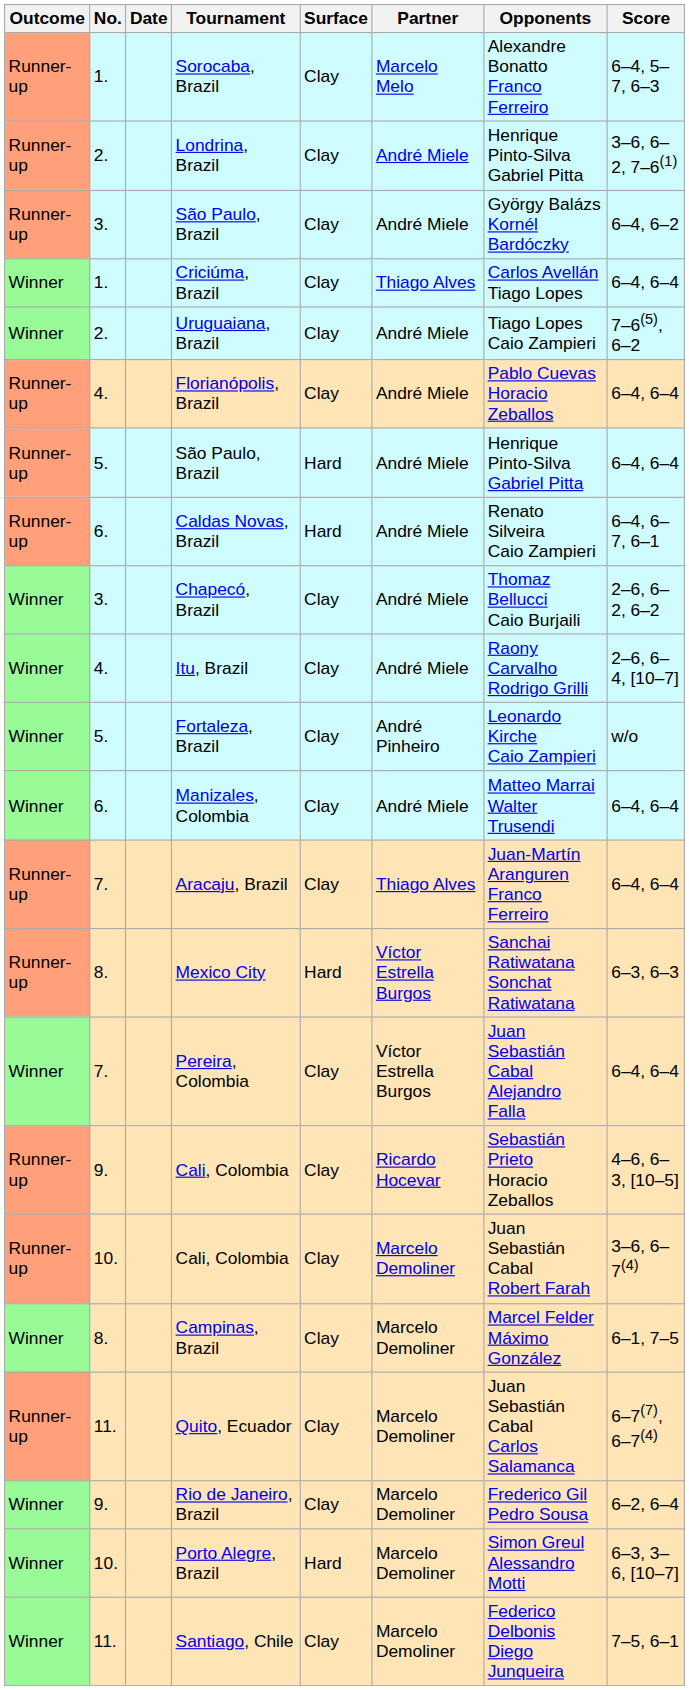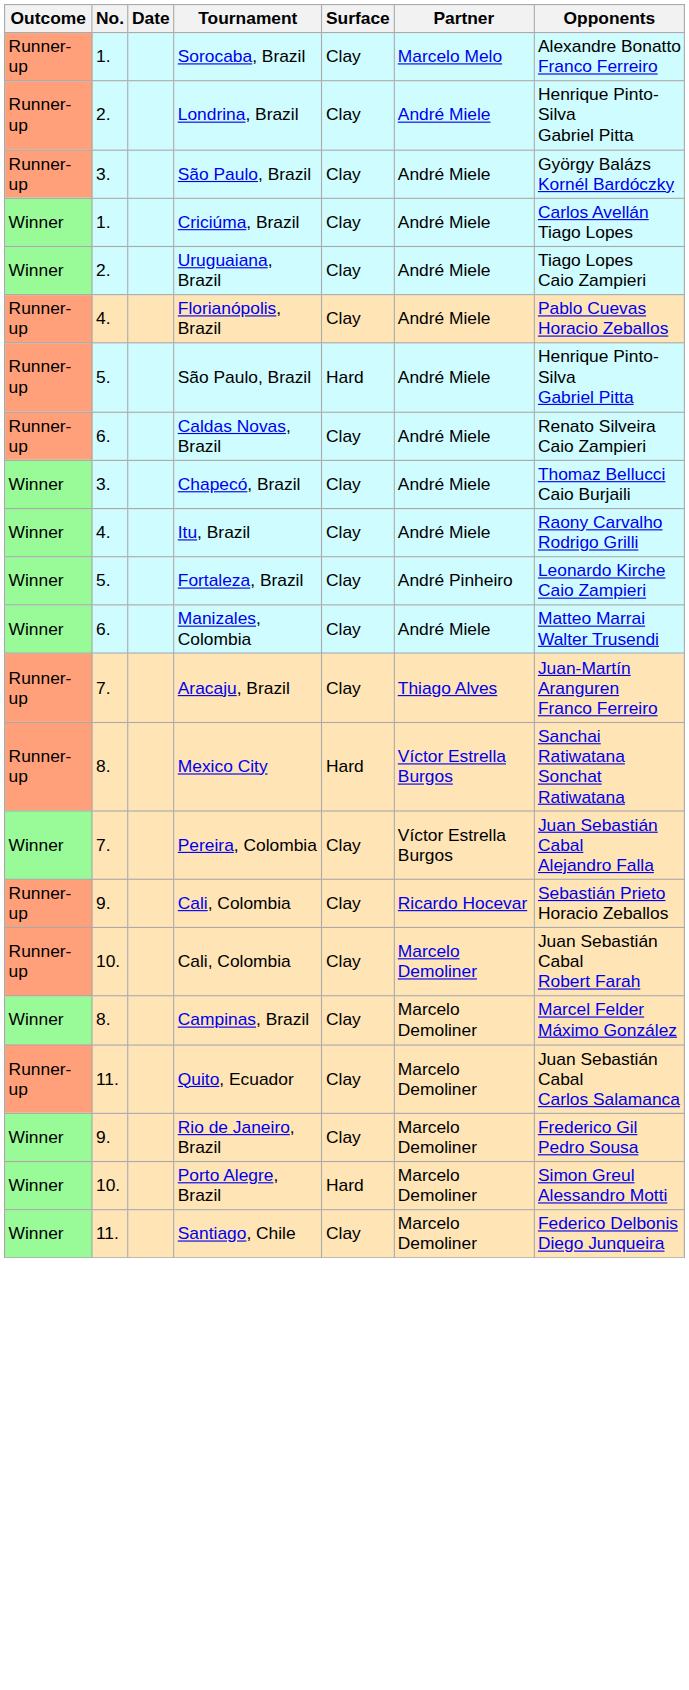 <table class="sortable wikitable" style=font-size:97%>
 <tr>
 <th>Outcome</th>
 <th>No.</th>
 <th>Date</th>
 <th>Tournament</th>
 <th>Surface</th>
 <th>Partner</th>
 <th>Opponents</th>
-<th>Score</th>
 </tr>
 <tr bgcolor=CFFCFF>
 <td bgcolor=FFA07A>Runner-up</td>
 <td>1.</td>
 <td></td>
 <td><a href='#'>Sorocaba</a>, Brazil</td>
 <td>Clay</td>
 <td> <a href='#'>Marcelo Melo</a></td>
 <td> Alexandre Bonatto<br> <a href='#'>Franco Ferreiro</a></td>
-<td>6–4, 5–7, 6–3</td>
 </tr>
 <tr bgcolor=CFFCFF>
 <td bgcolor=FFA07A>Runner-up</td>
 <td>2.</td>
 <td></td>
 <td><a href='#'>Londrina</a>, Brazil</td>
 <td>Clay</td>
 <td> <a href='#'>André Miele</a></td>
 <td> Henrique Pinto-Silva<br> Gabriel Pitta</td>
-<td>3–6, 6–2, 7–6<sup>(1)</sup></td>
 </tr>
 <tr bgcolor=CFFCFF>
 <td bgcolor=FFA07A>Runner-up</td>
 <td>3.</td>
 <td></td>
 <td><a href='#'>São Paulo</a>, Brazil</td>
 <td>Clay</td>
 <td> André Miele</td>
 <td> György Balázs<br> <a href='#'>Kornél Bardóczky</a></td>
-<td>6–4, 6–2</td>
 </tr>
 <tr bgcolor=CFFCFF>
 <td bgcolor=98FB98>Winner</td>
 <td>1.</td>
 <td></td>
 <td><a href='#'>Criciúma</a>, Brazil</td>
 <td>Clay</td>
-<td> <a href='#'>Thiago Alves</a></td>
+<td> André Miele</td>
 <td> <a href='#'>Carlos Avellán</a><br> Tiago Lopes</td>
-<td>6–4, 6–4</td>
 </tr>
 <tr bgcolor=CFFCFF>
 <td bgcolor=98FB98>Winner</td>
 <td>2.</td>
 <td></td>
 <td><a href='#'>Uruguaiana</a>, Brazil</td>
 <td>Clay</td>
 <td> André Miele</td>
 <td> Tiago Lopes<br> Caio Zampieri</td>
-<td>7–6<sup>(5)</sup>, 6–2</td>
 </tr>
 <tr bgcolor=moccasin>
 <td bgcolor=FFA07A>Runner-up</td>
 <td>4.</td>
 <td></td>
 <td><a href='#'>Florianópolis</a>, Brazil</td>
 <td>Clay</td>
 <td> André Miele</td>
 <td> <a href='#'>Pablo Cuevas</a><br> <a href='#'>Horacio Zeballos</a></td>
-<td>6–4, 6–4</td>
 </tr>
 <tr bgcolor=CFFCFF>
 <td bgcolor=FFA07A>Runner-up</td>
 <td>5.</td>
 <td></td>
 <td>São Paulo, Brazil</td>
 <td>Hard</td>
 <td> André Miele</td>
 <td> Henrique Pinto-Silva<br> <a href='#'>Gabriel Pitta</a></td>
-<td>6–4, 6–4</td>
 </tr>
 <tr bgcolor=CFFCFF>
 <td bgcolor=FFA07A>Runner-up</td>
 <td>6.</td>
 <td></td>
 <td><a href='#'>Caldas Novas</a>, Brazil</td>
-<td>Hard</td>
+<td>Clay</td>
 <td> André Miele</td>
 <td> Renato Silveira<br> Caio Zampieri</td>
-<td>6–4, 6–7, 6–1</td>
 </tr>
 <tr bgcolor=CFFCFF>
 <td bgcolor=98FB98>Winner</td>
 <td>3.</td>
 <td></td>
 <td><a href='#'>Chapecó</a>, Brazil</td>
 <td>Clay</td>
 <td> André Miele</td>
 <td> <a href='#'>Thomaz Bellucci</a><br> Caio Burjaili</td>
-<td>2–6, 6–2, 6–2</td>
 </tr>
 <tr bgcolor=CFFCFF>
 <td bgcolor=98FB98>Winner</td>
 <td>4.</td>
 <td></td>
 <td><a href='#'>Itu</a>, Brazil</td>
 <td>Clay</td>
 <td> André Miele</td>
 <td> <a href='#'>Raony Carvalho</a><br> <a href='#'>Rodrigo Grilli</a></td>
-<td>2–6, 6–4, [10–7]</td>
 </tr>
 <tr bgcolor=CFFCFF>
 <td bgcolor=98FB98>Winner</td>
 <td>5.</td>
 <td></td>
 <td><a href='#'>Fortaleza</a>, Brazil</td>
 <td>Clay</td>
 <td> André Pinheiro</td>
 <td> <a href='#'>Leonardo Kirche</a><br> <a href='#'>Caio Zampieri</a></td>
-<td>w/o</td>
 </tr>
 <tr bgcolor=CFFCFF>
 <td bgcolor=98FB98>Winner</td>
 <td>6.</td>
 <td></td>
 <td><a href='#'>Manizales</a>, Colombia</td>
 <td>Clay</td>
 <td> André Miele</td>
 <td> <a href='#'>Matteo Marrai</a><br> <a href='#'>Walter Trusendi</a></td>
-<td>6–4, 6–4</td>
 </tr>
 <tr bgcolor=moccasin>
 <td bgcolor=FFA07A>Runner-up</td>
 <td>7.</td>
 <td></td>
 <td><a href='#'>Aracaju</a>, Brazil</td>
 <td>Clay</td>
 <td> <a href='#'>Thiago Alves</a></td>
 <td> <a href='#'>Juan-Martín Aranguren</a><br> <a href='#'>Franco Ferreiro</a></td>
-<td>6–4, 6–4</td>
 </tr>
 <tr bgcolor=moccasin>
 <td bgcolor=FFA07A>Runner-up</td>
 <td>8.</td>
 <td></td>
 <td><a href='#'>Mexico City</a></td>
 <td>Hard</td>
 <td> <a href='#'>Víctor Estrella Burgos</a></td>
 <td> <a href='#'>Sanchai Ratiwatana</a><br> <a href='#'>Sonchat Ratiwatana</a></td>
-<td>6–3, 6–3</td>
 </tr>
 <tr bgcolor=moccasin>
 <td bgcolor=98FB98>Winner</td>
 <td>7.</td>
 <td></td>
 <td><a href='#'>Pereira</a>, Colombia</td>
 <td>Clay</td>
 <td> Víctor Estrella Burgos</td>
 <td> <a href='#'>Juan Sebastián Cabal</a><br> <a href='#'>Alejandro Falla</a></td>
-<td>6–4, 6–4</td>
 </tr>
 <tr bgcolor=moccasin>
 <td bgcolor=FFA07A>Runner-up</td>
 <td>9.</td>
 <td></td>
 <td><a href='#'>Cali</a>, Colombia</td>
 <td>Clay</td>
 <td> <a href='#'>Ricardo Hocevar</a></td>
 <td> <a href='#'>Sebastián Prieto</a><br> Horacio Zeballos</td>
-<td>4–6, 6–3, [10–5]</td>
 </tr>
 <tr bgcolor=moccasin>
 <td bgcolor=FFA07A>Runner-up</td>
 <td>10.</td>
 <td></td>
 <td>Cali, Colombia</td>
 <td>Clay</td>
 <td> <a href='#'>Marcelo Demoliner</a></td>
 <td> Juan Sebastián Cabal<br> <a href='#'>Robert Farah</a></td>
-<td>3–6, 6–7<sup>(4)</sup></td>
 </tr>
 <tr bgcolor=moccasin>
 <td bgcolor="98FB98">Winner</td>
 <td>8.</td>
 <td></td>
 <td><a href='#'>Campinas</a>, Brazil</td>
 <td>Clay</td>
 <td> Marcelo Demoliner</td>
 <td> <a href='#'>Marcel Felder</a><br> <a href='#'>Máximo González</a></td>
-<td>6–1, 7–5</td>
 </tr>
 <tr bgcolor=moccasin>
 <td bgcolor="FFA07A">Runner-up</td>
 <td>11.</td>
 <td></td>
 <td><a href='#'>Quito</a>, Ecuador</td>
 <td>Clay</td>
 <td> Marcelo Demoliner</td>
 <td> Juan Sebastián Cabal<br> <a href='#'>Carlos Salamanca</a></td>
-<td>6–7<sup>(7)</sup>, 6–7<sup>(4)</sup></td>
 </tr>
 <tr bgcolor=moccasin>
 <td bgcolor="98FB98">Winner</td>
 <td>9.</td>
 <td></td>
 <td><a href='#'>Rio de Janeiro</a>, Brazil</td>
 <td>Clay</td>
 <td> Marcelo Demoliner</td>
 <td> <a href='#'>Frederico Gil</a><br> <a href='#'>Pedro Sousa</a></td>
-<td>6–2, 6–4</td>
 </tr>
 <tr bgcolor="moccasin">
 <td bgcolor="98FB98">Winner</td>
 <td>10.</td>
 <td></td>
 <td><a href='#'>Porto Alegre</a>, Brazil</td>
 <td>Hard</td>
 <td> Marcelo Demoliner</td>
 <td> <a href='#'>Simon Greul</a><br> <a href='#'>Alessandro Motti</a></td>
-<td>6–3, 3–6, [10–7]</td>
 </tr>
 <tr bgcolor="moccasin">
 <td bgcolor="98FB98">Winner</td>
 <td>11.</td>
 <td></td>
 <td><a href='#'>Santiago</a>, Chile</td>
 <td>Clay</td>
 <td> Marcelo Demoliner</td>
 <td> <a href='#'>Federico Delbonis</a><br> <a href='#'>Diego Junqueira</a></td>
-<td>7–5, 6–1</td>
 </tr>
 </table>
